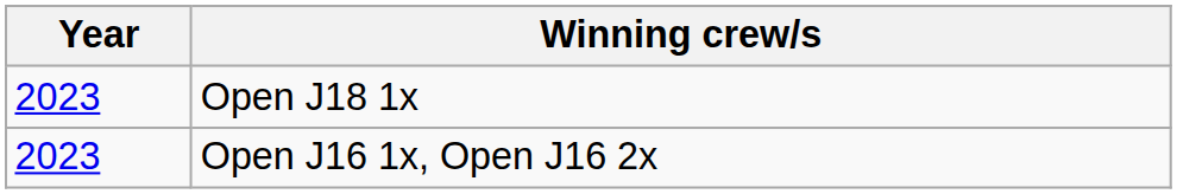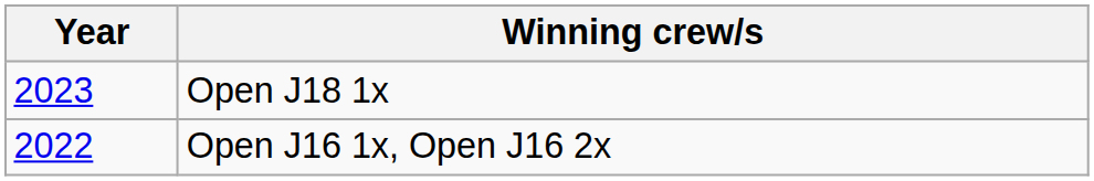 <table class="wikitable">
 <tr>
 <th width=70>Year</th>
 <th width=400>Winning crew/s</th>
 </tr>
 <tr>
 <td><a href='#'>2023</a></td>
 <td>Open J18 1x</td>
 </tr>
 <tr>
-<td><a href='#'>2023</a></td>
+<td><a href='#'>2022</a></td>
 <td>Open J16 1x, Open J16 2x</td>
 </tr>
 </table>
